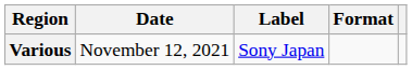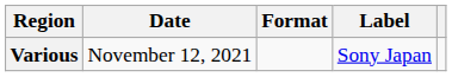 <table class="wikitable plainrowheaders">
 <tr>
 <th scope="col">Region</th>
 <th scope="col">Date</th>
+<th scope="col">Format</th>
 <th scope="col">Label</th>
-<th scope="col">Format</th>
 <th scope="col"></th>
 </tr>
 <tr>
 <th scope="row">Various</th>
 <td>November 12, 2021</td>
+<td></td>
 <td><a href='#'>Sony Japan</a></td>
-<td></td>
 <td style="text-align:center"></td>
 </tr>
 </table>
